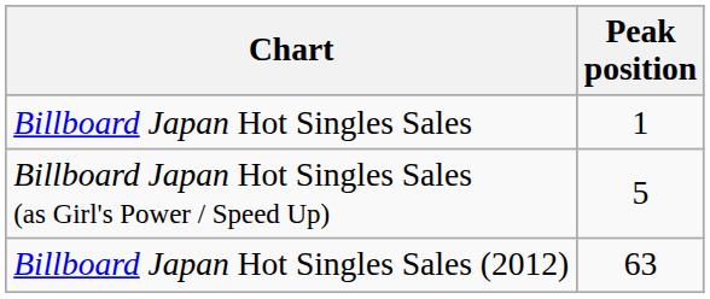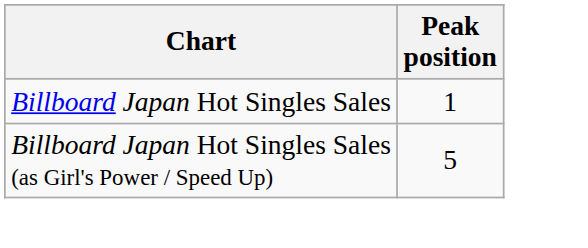 <table class="wikitable sortable" style="text-align:center;">
 <tr>
 <th>Chart</th>
 <th>Peak<br>position</th>
 </tr>
 <tr>
 <td align="left"><em><a href='#'>Billboard</a> Japan</em> Hot Singles Sales</td>
 <td>1</td>
 </tr>
 <tr>
 <td align="left"><em>Billboard Japan</em> Hot Singles Sales<br><small>(as Girl's Power / Speed Up)</small></td>
 <td>5</td>
 </tr>
-<tr>
-<td><em><a href='#'>Billboard</a> Japan</em> Hot Singles Sales (2012)</td>
-<td align="center">63</td>
-</tr>
 </table>
